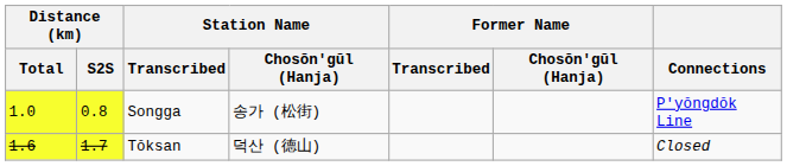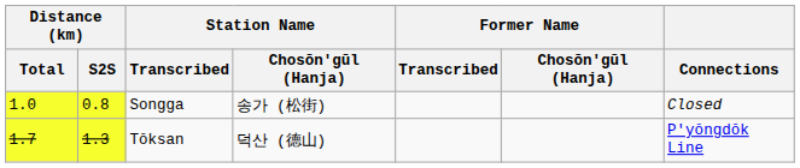 <table class="wikitable" style="font-size:90%;">
 <tr>
 <th colspan="2">Distance (km)</th>
 <th colspan="2">Station Name</th>
 <th colspan="2">Former Name</th>
 <th></th>
 </tr>
 <tr>
 <th>Total</th>
 <th>S2S</th>
 <th>Transcribed</th>
 <th>Chosŏn'gŭl (Hanja)</th>
 <th>Transcribed</th>
 <th>Chosŏn'gŭl (Hanja)</th>
 <th>Connections</th>
 </tr>
 <tr>
 <td bgcolor=#F7FE2E>1.0</td>
 <td bgcolor=#F7FE2E>0.8</td>
 <td>Songga</td>
 <td>송가 (松街)</td>
 <td></td>
 <td></td>
-<td><a href='#'>P'yŏngdŏk Line</a></td>
+<td><em>Closed</em></td>
 </tr>
 <tr>
-<td bgcolor=#F7FE2E><del>1.6</del></td>
 <td bgcolor=#F7FE2E><del>1.7</del></td>
+<td bgcolor=#F7FE2E><del>1.3</del></td>
 <td>Tŏksan</td>
 <td>덕산 (德山)</td>
 <td></td>
 <td></td>
-<td><em>Closed</em></td>
+<td><a href='#'>P'yŏngdŏk Line</a></td>
 </tr>
 </table>
